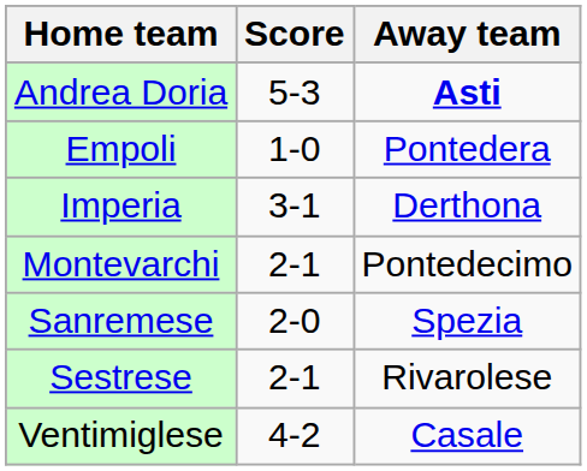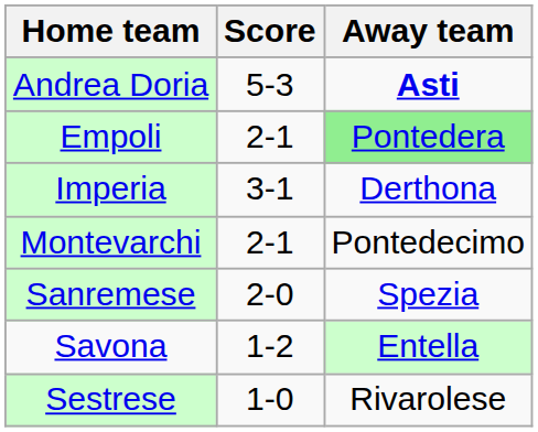 <table class="wikitable" style="text-align: center">
 <tr>
 <th>Home team</th>
 <th>Score</th>
 <th>Away team</th>
 </tr>
 <tr>
 <td bgcolor="ccffcc"><a href='#'>Andrea Doria</a></td>
 <td>5-3</td>
 <td><strong><a href='#'>Asti</a></strong></td>
 </tr>
 <tr>
 <td bgcolor="ccffcc"><a href='#'>Empoli</a></td>
-<td>1-0</td>
-<td><a href='#'>Pontedera</a></td>
+<td>2-1</td>
+<td style="background: lightgreen;"><a href='#'>Pontedera</a></td>
 </tr>
 <tr>
 <td bgcolor="ccffcc"><a href='#'>Imperia</a></td>
 <td>3-1</td>
 <td><a href='#'>Derthona</a></td>
 </tr>
 <tr>
 <td bgcolor="ccffcc"><a href='#'>Montevarchi</a></td>
 <td>2-1</td>
 <td>Pontedecimo</td>
 </tr>
 <tr>
 <td bgcolor="ccffcc"><a href='#'>Sanremese</a></td>
 <td>2-0</td>
 <td><a href='#'>Spezia</a></td>
 </tr>
 <tr>
+<td><a href='#'>Savona</a></td>
+<td>1-2</td>
+<td bgcolor="ccffcc"><a href='#'>Entella</a></td>
+</tr>
+<tr>
 <td bgcolor="ccffcc"><a href='#'>Sestrese</a></td>
-<td>2-1</td>
+<td>1-0</td>
 <td>Rivarolese</td>
 </tr>
-<tr>
-<td bgcolor="ccffcc">Ventimiglese</td>
-<td>4-2</td>
-<td><a href='#'>Casale</a></td>
-</tr>
 </table>
